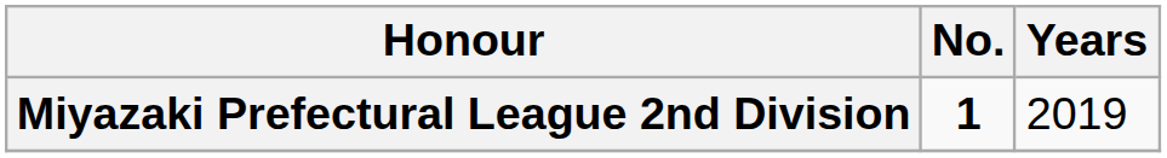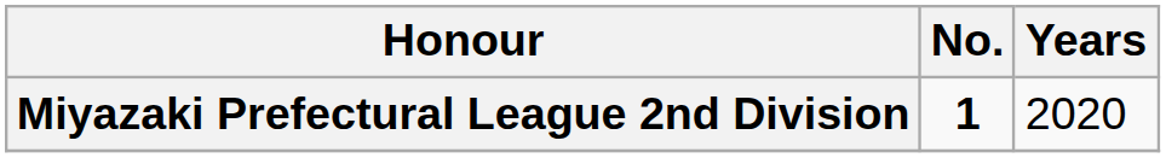 <table class="wikitable plainrowheaders">
 <tr>
 <th scope=col>Honour</th>
 <th scope=col>No.</th>
 <th scope=col>Years</th>
 </tr>
 <tr>
 <th scope=row>Miyazaki Prefectural League 2nd Division</th>
 <td align="center"><strong>1</strong></td>
-<td>2019</td>
+<td>2020</td>
 </tr>
 <tr>
 </tr>
 </table>
